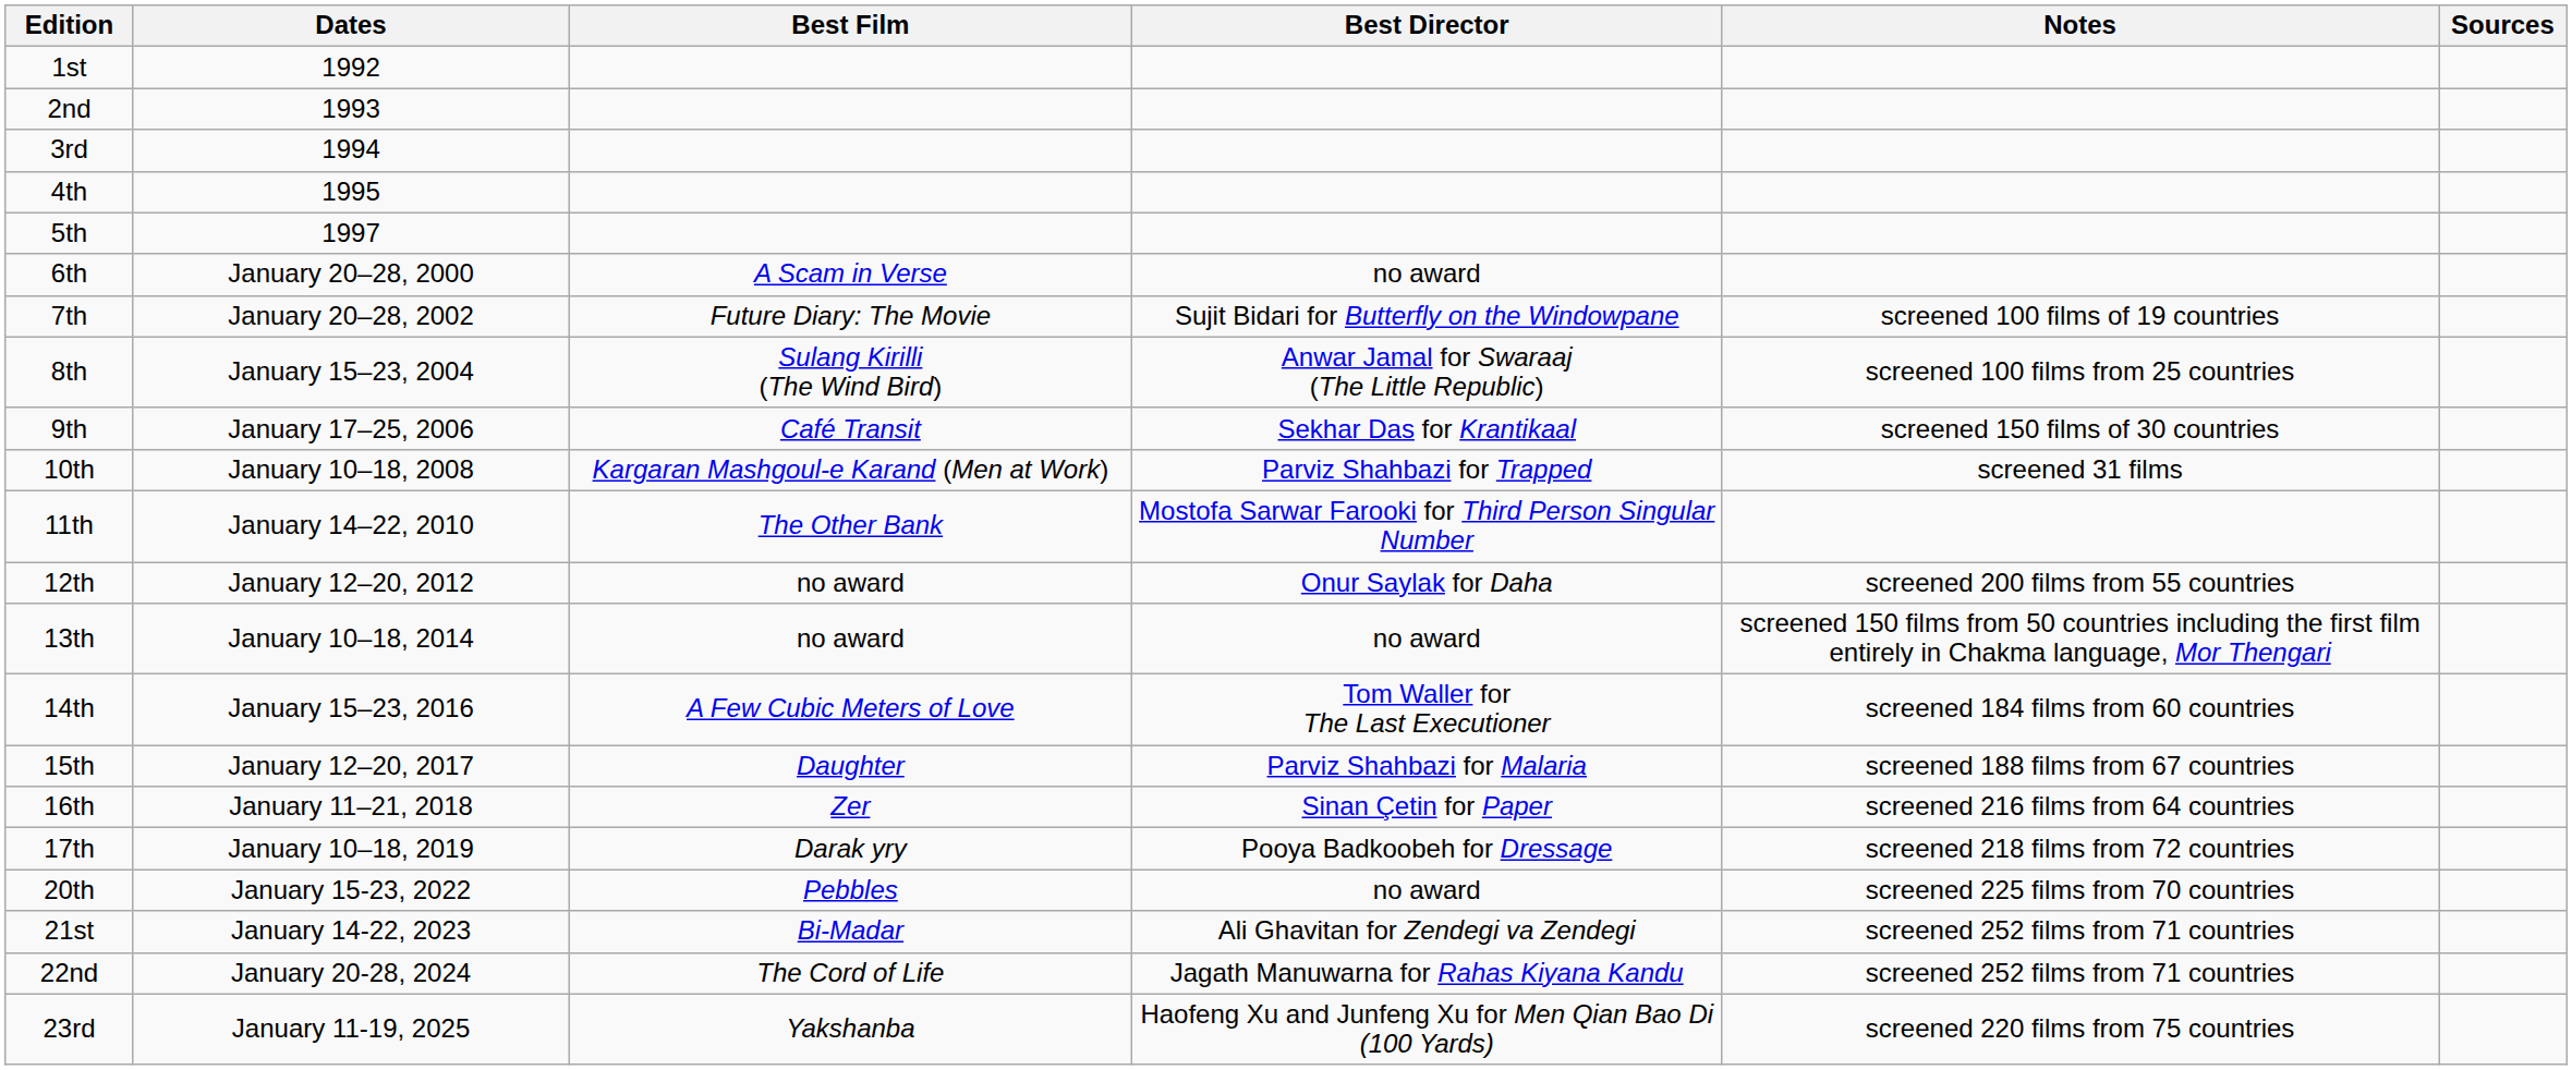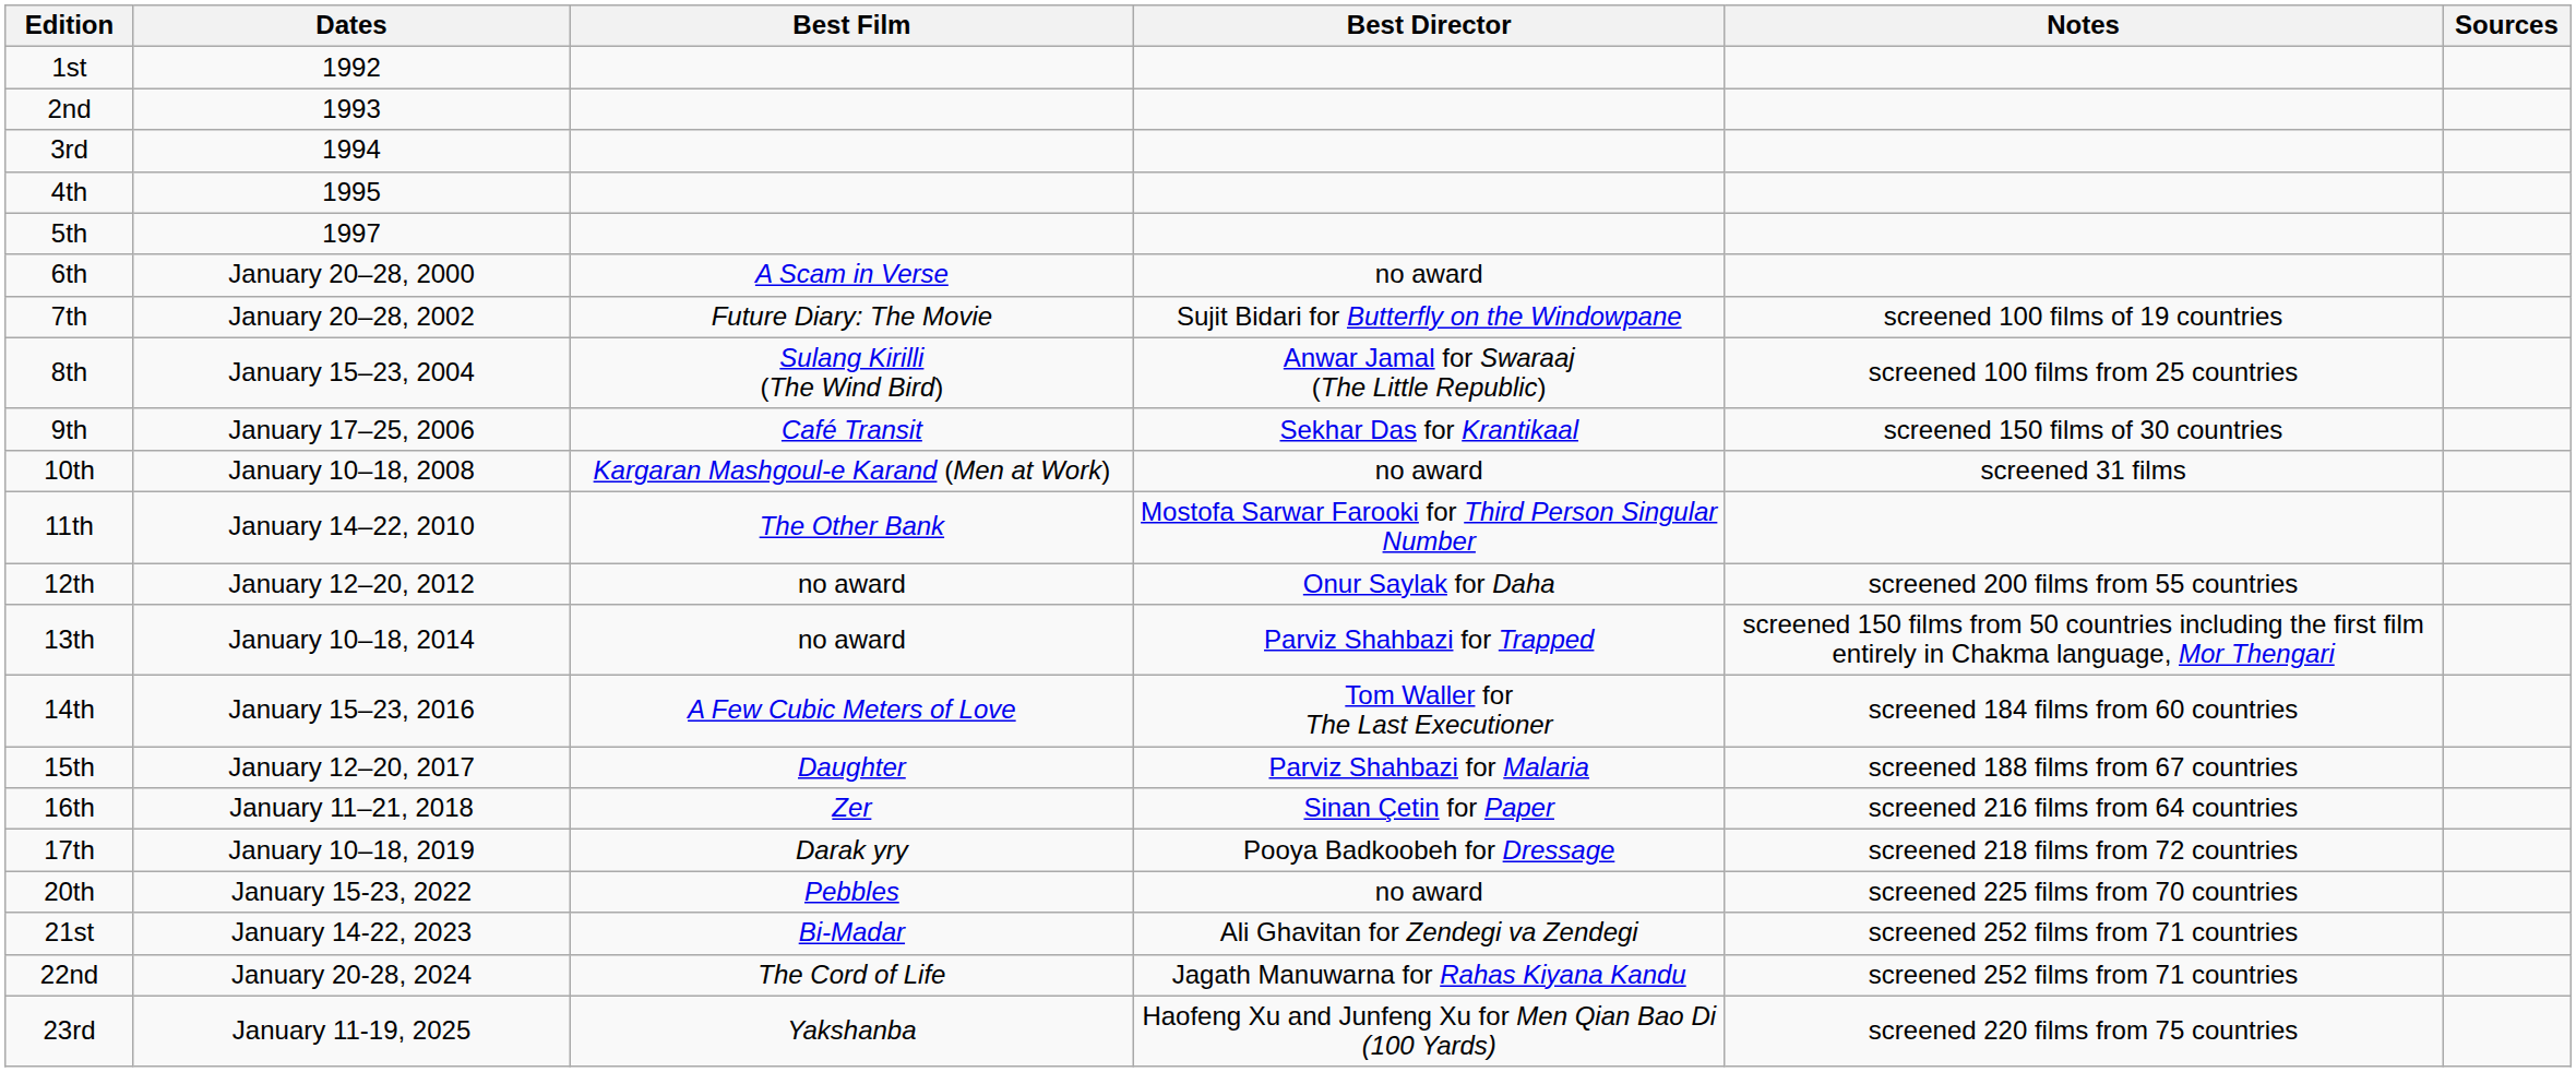 <table class="sortable wikitable"  style="text-align: center">
 <tr>
 <th width= "5%">Edition</th>
 <th width= "17%">Dates</th>
 <th width= "22%">Best Film</th>
 <th width= "23%">Best Director</th>
 <th width= "28%">Notes</th>
 <th width= "5%">Sources</th>
 </tr>
 <tr>
 <td>1st</td>
 <td>1992</td>
 <td></td>
 <td></td>
 <td></td>
 <td></td>
 </tr>
 <tr>
 <td>2nd</td>
 <td>1993</td>
 <td></td>
 <td></td>
 <td></td>
 <td></td>
 </tr>
 <tr>
 <td>3rd</td>
 <td>1994</td>
 <td></td>
 <td></td>
 <td></td>
 <td></td>
 </tr>
 <tr>
 <td>4th</td>
 <td>1995</td>
 <td></td>
 <td></td>
 <td></td>
 <td></td>
 </tr>
 <tr>
 <td>5th</td>
 <td>1997</td>
 <td></td>
 <td></td>
 <td></td>
 <td></td>
 </tr>
 <tr>
 <td>6th</td>
 <td>January 20–28, 2000</td>
 <td><em><a href='#'>A Scam in Verse</a></em></td>
 <td>no award</td>
 <td></td>
 <td></td>
 </tr>
 <tr>
 <td>7th</td>
 <td>January 20–28, 2002</td>
 <td><em>Future Diary: The Movie</em></td>
 <td>Sujit Bidari for <em><a href='#'>Butterfly on the Windowpane</a></em></td>
 <td>screened 100 films of 19 countries</td>
 <td></td>
 </tr>
 <tr>
 <td>8th</td>
 <td>January 15–23, 2004</td>
 <td><em><a href='#'>Sulang Kirilli</a></em><br>(<em>The Wind Bird</em>)</td>
 <td><a href='#'>Anwar Jamal</a> for <em>Swaraaj</em><br>(<em>The Little Republic</em>)</td>
 <td>screened 100 films from 25 countries</td>
 <td></td>
 </tr>
 <tr>
 <td>9th</td>
 <td>January 17–25, 2006</td>
 <td><em><a href='#'>Café Transit</a></em></td>
 <td><a href='#'>Sekhar Das</a> for <em><a href='#'>Krantikaal</a></em></td>
 <td>screened 150 films of 30 countries</td>
 <td></td>
 </tr>
 <tr>
 <td>10th</td>
 <td>January 10–18, 2008</td>
 <td><em><a href='#'>Kargaran Mashgoul-e Karand</a></em> (<em>Men at Work</em>)</td>
-<td><a href='#'>Parviz Shahbazi</a> for <em><a href='#'>Trapped</a></em></td>
+<td>no award</td>
 <td>screened 31 films</td>
 <td></td>
 </tr>
 <tr>
 <td>11th</td>
 <td>January 14–22, 2010</td>
 <td><em><a href='#'>The Other Bank</a></em></td>
 <td><a href='#'>Mostofa Sarwar Farooki</a> for <em><a href='#'>Third Person Singular Number</a></em></td>
 <td></td>
 <td></td>
 </tr>
 <tr>
 <td>12th</td>
 <td>January 12–20, 2012</td>
 <td>no award</td>
 <td><a href='#'>Onur Saylak</a> for <em>Daha</em></td>
 <td>screened 200 films from 55 countries</td>
 <td></td>
 </tr>
 <tr>
 <td>13th</td>
 <td>January 10–18, 2014</td>
 <td>no award</td>
-<td>no award</td>
+<td><a href='#'>Parviz Shahbazi</a> for <em><a href='#'>Trapped</a></em></td>
 <td>screened 150 films from 50 countries including the first film entirely in Chakma language, <em><a href='#'>Mor Thengari</a></em></td>
 <td></td>
 </tr>
 <tr>
 <td>14th</td>
 <td>January 15–23, 2016</td>
 <td><em><a href='#'>A Few Cubic Meters of Love</a></em></td>
 <td><a href='#'>Tom Waller</a> for<br><em>The Last Executioner</em></td>
 <td>screened 184 films from 60 countries</td>
 <td></td>
 </tr>
 <tr>
 <td>15th</td>
 <td>January 12–20, 2017</td>
 <td><em><a href='#'>Daughter</a></em></td>
 <td><a href='#'>Parviz Shahbazi</a> for <em><a href='#'>Malaria</a></em></td>
 <td>screened 188 films from 67 countries</td>
 <td></td>
 </tr>
 <tr>
 <td>16th</td>
 <td>January 11–21, 2018</td>
 <td><em><a href='#'>Zer</a></em></td>
 <td><a href='#'>Sinan Çetin</a> for <em><a href='#'>Paper</a></em></td>
 <td>screened 216 films from 64 countries</td>
 <td></td>
 </tr>
 <tr>
 <td>17th</td>
 <td>January 10–18, 2019</td>
 <td><em>Darak yry</em></td>
 <td>Pooya Badkoobeh for <em><a href='#'>Dressage</a></em></td>
 <td>screened 218 films from 72 countries</td>
 <td></td>
 </tr>
 <tr>
 <td>20th</td>
 <td>January 15-23, 2022</td>
 <td><em><a href='#'>Pebbles</a></em></td>
 <td>no award</td>
 <td>screened 225 films from 70 countries</td>
 <td></td>
 </tr>
 <tr>
 <td>21st</td>
 <td>January 14-22, 2023</td>
 <td><em><a href='#'>Bi-Madar</a></em></td>
 <td>Ali Ghavitan for <em>Zendegi va Zendegi</em></td>
 <td>screened 252 films from 71 countries</td>
 <td></td>
 </tr>
 <tr>
 <td>22nd</td>
 <td>January 20-28, 2024</td>
 <td><em>The Cord of Life</em></td>
 <td>Jagath Manuwarna for <em><a href='#'>Rahas Kiyana Kandu</a></em></td>
 <td>screened 252 films from 71 countries</td>
 <td></td>
 </tr>
 <tr>
 <td>23rd</td>
 <td>January 11-19, 2025</td>
 <td><em>Yakshanba</em></td>
 <td>Haofeng Xu and Junfeng Xu for <em>Men Qian Bao Di (100 Yards)</em></td>
 <td>screened 220 films from 75 countries</td>
 <td></td>
 </tr>
 </table>
